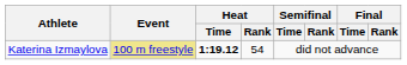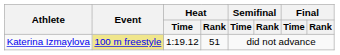 <table class=wikitable style="font-size:90%">
 <tr>
 <th rowspan="2">Athlete</th>
 <th rowspan="2">Event</th>
 <th colspan="2">Heat</th>
 <th colspan="2">Semifinal</th>
 <th colspan="2">Final</th>
 </tr>
 <tr style="font-size:95%">
 <th>Time</th>
 <th>Rank</th>
 <th>Time</th>
 <th>Rank</th>
 <th>Time</th>
 <th>Rank</th>
 </tr>
 <tr align=center>
 <td align=left><a href='#'>Katerina Izmaylova</a></td>
 <td align=left style="background: khaki;"><a href='#'>100 m freestyle</a></td>
-<td><strong>1:19.12</strong></td>
-<td>54</td>
+<td>1:19.12</td>
+<td>51</td>
 <td colspan=4>did not advance</td>
 </tr>
 </table>
